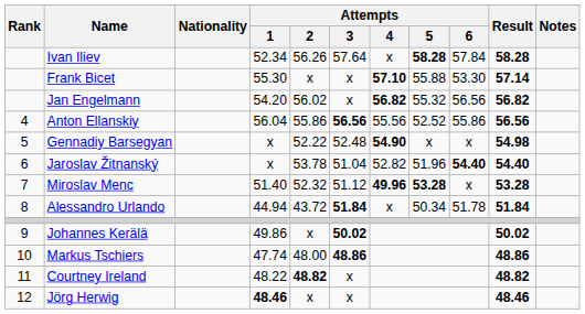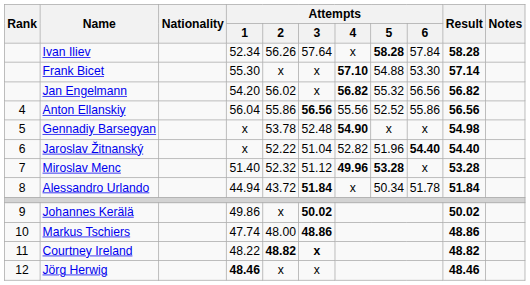 <table class="wikitable sortable" style="text-align:center">
 <tr>
 <th rowspan=2>Rank</th>
 <th rowspan=2>Name</th>
 <th rowspan=2>Nationality</th>
 <th colspan=6>Attempts</th>
 <th rowspan=2>Result</th>
 <th rowspan=2>Notes</th>
 </tr>
 <tr>
 <th>1</th>
 <th>2</th>
 <th>3</th>
 <th>4</th>
 <th>5</th>
 <th>6</th>
 </tr>
 <tr>
 <td></td>
 <td align=left><a href='#'>Ivan Iliev</a></td>
 <td align=left></td>
 <td>52.34</td>
 <td>56.26</td>
 <td>57.64</td>
 <td>x</td>
 <td><strong>58.28</strong></td>
 <td>57.84</td>
 <td><strong>58.28</strong></td>
 <td></td>
 </tr>
 <tr>
 <td></td>
 <td align=left><a href='#'>Frank Bicet</a></td>
 <td align=left></td>
 <td>55.30</td>
 <td>x</td>
 <td>x</td>
 <td><strong>57.10</strong></td>
-<td>55.88</td>
+<td>54.88</td>
 <td>53.30</td>
 <td><strong>57.14</strong></td>
 <td></td>
 </tr>
 <tr>
 <td></td>
 <td align=left><a href='#'>Jan Engelmann</a></td>
 <td align=left></td>
 <td>54.20</td>
 <td>56.02</td>
 <td>x</td>
 <td><strong>56.82</strong></td>
 <td>55.32</td>
 <td>56.56</td>
 <td><strong>56.82</strong></td>
 <td></td>
 </tr>
 <tr>
 <td>4</td>
 <td align=left><a href='#'>Anton Ellanskiy</a></td>
 <td align=left></td>
 <td>56.04</td>
 <td>55.86</td>
 <td><strong>56.56</strong></td>
 <td>55.56</td>
 <td>52.52</td>
 <td>55.86</td>
 <td><strong>56.56</strong></td>
 <td></td>
 </tr>
 <tr>
 <td>5</td>
 <td align=left><a href='#'>Gennadiy Barsegyan</a></td>
 <td align=left></td>
 <td>x</td>
-<td>52.22</td>
+<td>53.78</td>
 <td>52.48</td>
 <td><strong>54.90</strong></td>
 <td>x</td>
 <td>x</td>
 <td><strong>54.98</strong></td>
 <td></td>
 </tr>
 <tr>
 <td>6</td>
 <td align=left><a href='#'>Jaroslav Žitnanský</a></td>
 <td align=left></td>
 <td>x</td>
-<td>53.78</td>
+<td>52.22</td>
 <td>51.04</td>
 <td>52.82</td>
 <td>51.96</td>
 <td><strong>54.40</strong></td>
 <td><strong>54.40</strong></td>
 <td></td>
 </tr>
 <tr>
 <td>7</td>
 <td align=left><a href='#'>Miroslav Menc</a></td>
 <td align=left></td>
 <td>51.40</td>
 <td>52.32</td>
 <td>51.12</td>
 <td><strong>49.96</strong></td>
 <td><strong>53.28</strong></td>
 <td>x</td>
 <td><strong>53.28</strong></td>
 <td></td>
 </tr>
 <tr>
 <td>8</td>
 <td align=left><a href='#'>Alessandro Urlando</a></td>
 <td align=left></td>
 <td>44.94</td>
 <td>43.72</td>
 <td><strong>51.84</strong></td>
 <td>x</td>
 <td>50.34</td>
 <td>51.78</td>
 <td><strong>51.84</strong></td>
 <td></td>
 </tr>
 <tr>
 <td colspan=11 bgcolor=lightgray></td>
 </tr>
 <tr>
 <td>9</td>
 <td align=left><a href='#'>Johannes Kerälä</a></td>
 <td align=left></td>
 <td>49.86</td>
 <td>x</td>
 <td><strong>50.02</strong></td>
 <td colspan=3></td>
 <td><strong>50.02</strong></td>
 <td></td>
 </tr>
 <tr>
 <td>10</td>
 <td align=left><a href='#'>Markus Tschiers</a></td>
 <td align=left></td>
 <td>47.74</td>
 <td>48.00</td>
 <td><strong>48.86</strong></td>
 <td colspan=3></td>
 <td><strong>48.86</strong></td>
 <td></td>
 </tr>
 <tr>
 <td>11</td>
 <td align=left><a href='#'>Courtney Ireland</a></td>
 <td align=left></td>
 <td>48.22</td>
 <td><strong>48.82</strong></td>
-<td>x</td>
+<td><strong>x</strong></td>
 <td colspan=3></td>
 <td><strong>48.82</strong></td>
 <td></td>
 </tr>
 <tr>
 <td>12</td>
 <td align=left><a href='#'>Jörg Herwig</a></td>
 <td align=left></td>
 <td><strong>48.46</strong></td>
 <td>x</td>
 <td>x</td>
 <td colspan=3></td>
 <td><strong>48.46</strong></td>
 <td></td>
 </tr>
 </table>
